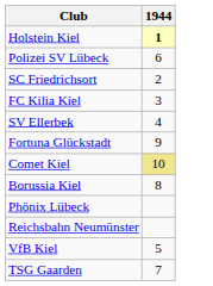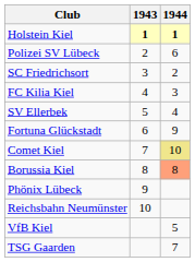 <table class="wikitable">
 <tr>
 <th>Club</th>
+<th>1943</th>
 <th>1944</th>
 </tr>
 <tr align="center">
 <td align="left"><a href='#'>Holstein Kiel</a></td>
 <td bgcolor="#ffffbf"><strong>1</strong></td>
+<td bgcolor="#ffffbf"><strong>1</strong></td>
 </tr>
 <tr align="center">
 <td align="left"><a href='#'>Polizei SV Lübeck</a></td>
+<td>2</td>
 <td>6</td>
 </tr>
 <tr align="center">
 <td align="left"><a href='#'>SC Friedrichsort</a></td>
+<td>3</td>
 <td>2</td>
 </tr>
 <tr align="center">
 <td align="left"><a href='#'>FC Kilia Kiel</a></td>
+<td>4</td>
 <td>3</td>
 </tr>
 <tr align="center">
 <td align="left"><a href='#'>SV Ellerbek</a></td>
+<td>5</td>
 <td>4</td>
 </tr>
 <tr align="center">
 <td align="left"><a href='#'>Fortuna Glückstadt</a></td>
+<td>6</td>
 <td>9</td>
 </tr>
 <tr align="center">
 <td align="left"><a href='#'>Comet Kiel</a></td>
+<td>7</td>
 <td style="background: khaki;">10</td>
 </tr>
 <tr align="center">
 <td align="left"><a href='#'>Borussia Kiel</a></td>
 <td>8</td>
+<td style="background: lightsalmon;">8</td>
 </tr>
 <tr align="center">
 <td align="left"><a href='#'>Phönix Lübeck</a></td>
+<td>9</td>
 <td></td>
 </tr>
 <tr align="center">
 <td align="left"><a href='#'>Reichsbahn Neumünster</a></td>
+<td>10</td>
 <td></td>
 </tr>
 <tr align="center">
 <td align="left"><a href='#'>VfB Kiel</a></td>
+<td></td>
 <td>5</td>
 </tr>
 <tr align="center">
 <td align="left"><a href='#'>TSG Gaarden</a></td>
+<td></td>
 <td>7</td>
 </tr>
 </table>
